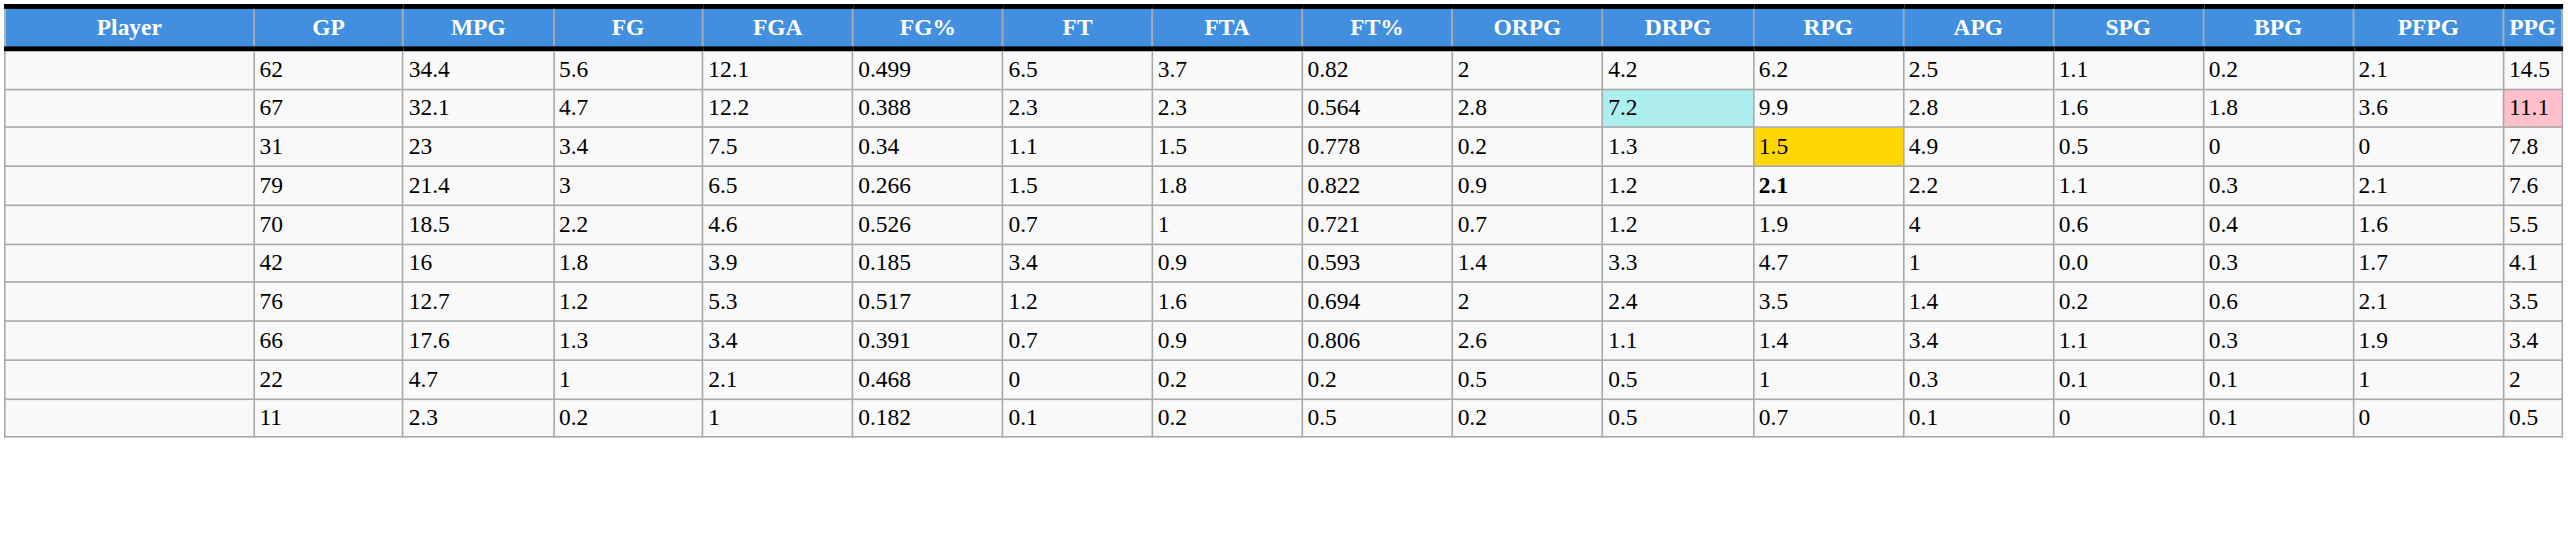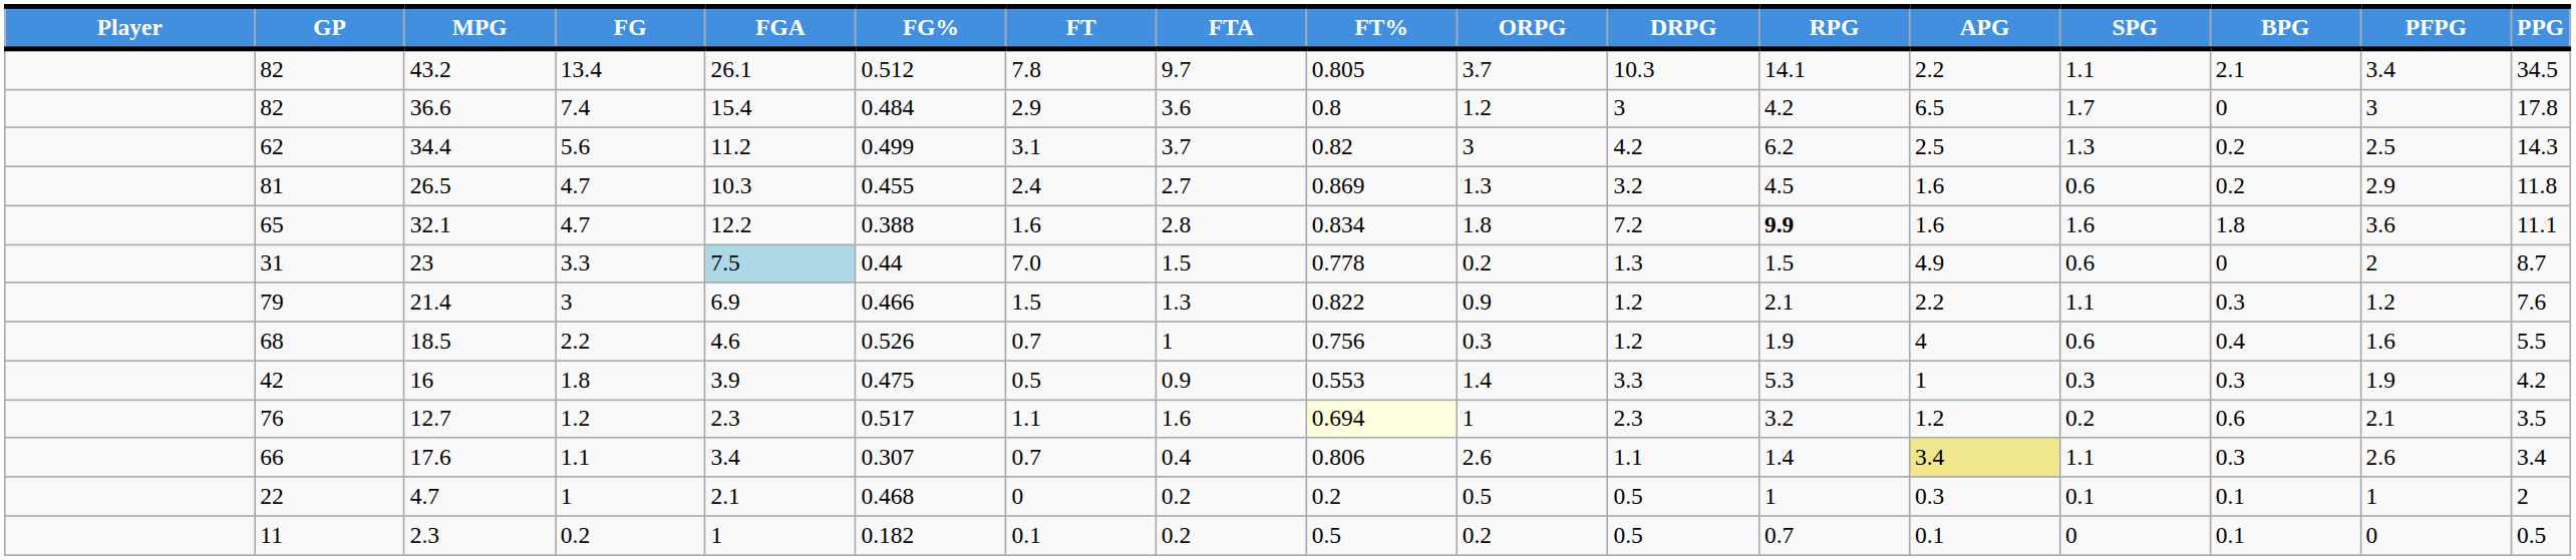 <table class="wikitable sortable" style="font-size: 90%">
 <tr>
 <th style="background: #428FDF; color:#FFFFFF; border-top:#000000 3px solid; border-bottom:#000000 3px solid;"  width="10%">Player</th>
 <th style="background: #428FDF; color:#FFFFFF; border-top:#000000 3px solid; border-bottom:#000000 3px solid;" width="6%">GP</th>
 <th style="background: #428FDF; color:#FFFFFF; border-top:#000000 3px solid; border-bottom:#000000 3px solid;" width="6%">MPG</th>
 <th style="background: #428FDF; color:#FFFFFF; border-top:#000000 3px solid; border-bottom:#000000 3px solid;" width="6%">FG</th>
 <th style="background: #428FDF; color:#FFFFFF; border-top:#000000 3px solid; border-bottom:#000000 3px solid;" width="6%">FGA</th>
 <th style="background: #428FDF; color:#FFFFFF; border-top:#000000 3px solid; border-bottom:#000000 3px solid;" width="6%">FG%</th>
 <th style="background: #428FDF; color:#FFFFFF; border-top:#000000 3px solid; border-bottom:#000000 3px solid;" width="6%">FT</th>
 <th style="background: #428FDF; color:#FFFFFF; border-top:#000000 3px solid; border-bottom:#000000 3px solid;" width="6%">FTA</th>
 <th style="background: #428FDF; color:#FFFFFF; border-top:#000000 3px solid; border-bottom:#000000 3px solid;" width="6%">FT%</th>
 <th style="background: #428FDF; color:#FFFFFF; border-top:#000000 3px solid; border-bottom:#000000 3px solid;" width="6%">ORPG</th>
 <th style="background: #428FDF; color:#FFFFFF; border-top:#000000 3px solid; border-bottom:#000000 3px solid;" width="6%">DRPG</th>
 <th style="background: #428FDF; color:#FFFFFF; border-top:#000000 3px solid; border-bottom:#000000 3px solid;" width="6%">RPG</th>
 <th style="background: #428FDF; color:#FFFFFF; border-top:#000000 3px solid; border-bottom:#000000 3px solid;" width="6%">APG</th>
 <th style="background: #428FDF; color:#FFFFFF; border-top:#000000 3px solid; border-bottom:#000000 3px solid;" width="6%">SPG</th>
 <th style="background: #428FDF; color:#FFFFFF; border-top:#000000 3px solid; border-bottom:#000000 3px solid;" width="6%">BPG</th>
 <th style="background: #428FDF; color:#FFFFFF; border-top:#000000 3px solid; border-bottom:#000000 3px solid;" width="6%">PFPG</th>
 <th style="background: #428FDF; color:#FFFFFF; border-top:#000000 3px solid; border-bottom:#000000 3px solid;" width="6%">PPG</th>
 </tr>
 <tr>
 <td></td>
+<td>82</td>
+<td>43.2</td>
+<td>13.4</td>
+<td>26.1</td>
+<td>0.512</td>
+<td>7.8</td>
+<td>9.7</td>
+<td>0.805</td>
+<td>3.7</td>
+<td>10.3</td>
+<td>14.1</td>
+<td>2.2</td>
+<td>1.1</td>
+<td>2.1</td>
+<td>3.4</td>
+<td>34.5</td>
+</tr>
+<tr>
+<td></td>
+<td>82</td>
+<td>36.6</td>
+<td>7.4</td>
+<td>15.4</td>
+<td>0.484</td>
+<td>2.9</td>
+<td>3.6</td>
+<td>0.8</td>
+<td>1.2</td>
+<td>3</td>
+<td>4.2</td>
+<td>6.5</td>
+<td>1.7</td>
+<td>0</td>
+<td>3</td>
+<td>17.8</td>
+</tr>
+<tr>
+<td></td>
 <td>62</td>
 <td>34.4</td>
 <td>5.6</td>
-<td>12.1</td>
+<td>11.2</td>
 <td>0.499</td>
-<td>6.5</td>
+<td>3.1</td>
 <td>3.7</td>
 <td>0.82</td>
-<td>2</td>
+<td>3</td>
 <td>4.2</td>
 <td>6.2</td>
 <td>2.5</td>
-<td>1.1</td>
+<td>1.3</td>
 <td>0.2</td>
-<td>2.1</td>
-<td>14.5</td>
+<td>2.5</td>
+<td>14.3</td>
 </tr>
 <tr>
 <td></td>
-<td>67</td>
+<td>81</td>
+<td>26.5</td>
+<td>4.7</td>
+<td>10.3</td>
+<td>0.455</td>
+<td>2.4</td>
+<td>2.7</td>
+<td>0.869</td>
+<td>1.3</td>
+<td>3.2</td>
+<td>4.5</td>
+<td>1.6</td>
+<td>0.6</td>
+<td>0.2</td>
+<td>2.9</td>
+<td>11.8</td>
+</tr>
+<tr>
+<td></td>
+<td>65</td>
 <td>32.1</td>
 <td>4.7</td>
 <td>12.2</td>
 <td>0.388</td>
-<td>2.3</td>
-<td>2.3</td>
-<td>0.564</td>
+<td>1.6</td>
 <td>2.8</td>
-<td style="background: paleturquoise;">7.2</td>
-<td>9.9</td>
-<td>2.8</td>
+<td>0.834</td>
+<td>1.8</td>
+<td>7.2</td>
+<td><strong>9.9</strong></td>
+<td>1.6</td>
 <td>1.6</td>
 <td>1.8</td>
 <td>3.6</td>
-<td style="background: pink;">11.1</td>
+<td>11.1</td>
 </tr>
 <tr>
 <td></td>
 <td>31</td>
 <td>23</td>
-<td>3.4</td>
-<td>7.5</td>
-<td>0.34</td>
-<td>1.1</td>
+<td>3.3</td>
+<td style="background: lightblue;">7.5</td>
+<td>0.44</td>
+<td>7.0</td>
 <td>1.5</td>
 <td>0.778</td>
 <td>0.2</td>
 <td>1.3</td>
-<td style="background: gold;">1.5</td>
+<td>1.5</td>
 <td>4.9</td>
-<td>0.5</td>
+<td>0.6</td>
 <td>0</td>
-<td>0</td>
-<td>7.8</td>
+<td>2</td>
+<td>8.7</td>
 </tr>
 <tr>
 <td></td>
 <td>79</td>
 <td>21.4</td>
 <td>3</td>
-<td>6.5</td>
-<td>0.266</td>
+<td>6.9</td>
+<td>0.466</td>
 <td>1.5</td>
-<td>1.8</td>
+<td>1.3</td>
 <td>0.822</td>
 <td>0.9</td>
 <td>1.2</td>
-<td><strong>2.1</strong></td>
+<td>2.1</td>
 <td>2.2</td>
 <td>1.1</td>
 <td>0.3</td>
-<td>2.1</td>
+<td>1.2</td>
 <td>7.6</td>
 </tr>
 <tr>
 <td></td>
-<td>70</td>
+<td>68</td>
 <td>18.5</td>
 <td>2.2</td>
 <td>4.6</td>
 <td>0.526</td>
 <td>0.7</td>
 <td>1</td>
-<td>0.721</td>
-<td>0.7</td>
+<td>0.756</td>
+<td>0.3</td>
 <td>1.2</td>
 <td>1.9</td>
 <td>4</td>
 <td>0.6</td>
 <td>0.4</td>
 <td>1.6</td>
 <td>5.5</td>
 </tr>
 <tr>
 <td></td>
 <td>42</td>
 <td>16</td>
 <td>1.8</td>
 <td>3.9</td>
-<td>0.185</td>
-<td>3.4</td>
+<td>0.475</td>
+<td>0.5</td>
 <td>0.9</td>
-<td>0.593</td>
+<td>0.553</td>
 <td>1.4</td>
 <td>3.3</td>
-<td>4.7</td>
+<td>5.3</td>
 <td>1</td>
-<td>0.0</td>
 <td>0.3</td>
-<td>1.7</td>
-<td>4.1</td>
+<td>0.3</td>
+<td>1.9</td>
+<td>4.2</td>
 </tr>
 <tr>
 <td></td>
 <td>76</td>
 <td>12.7</td>
 <td>1.2</td>
-<td>5.3</td>
+<td>2.3</td>
 <td>0.517</td>
+<td>1.1</td>
+<td>1.6</td>
+<td style="background: lightyellow;">0.694</td>
+<td>1</td>
+<td>2.3</td>
+<td>3.2</td>
 <td>1.2</td>
-<td>1.6</td>
-<td>0.694</td>
-<td>2</td>
-<td>2.4</td>
-<td>3.5</td>
-<td>1.4</td>
 <td>0.2</td>
 <td>0.6</td>
 <td>2.1</td>
 <td>3.5</td>
 </tr>
 <tr>
 <td></td>
 <td>66</td>
 <td>17.6</td>
-<td>1.3</td>
+<td>1.1</td>
 <td>3.4</td>
-<td>0.391</td>
+<td>0.307</td>
 <td>0.7</td>
-<td>0.9</td>
+<td>0.4</td>
 <td>0.806</td>
 <td>2.6</td>
 <td>1.1</td>
 <td>1.4</td>
-<td>3.4</td>
+<td style="background: khaki;">3.4</td>
 <td>1.1</td>
 <td>0.3</td>
-<td>1.9</td>
+<td>2.6</td>
 <td>3.4</td>
 </tr>
 <tr>
 <td></td>
 <td>22</td>
 <td>4.7</td>
 <td>1</td>
 <td>2.1</td>
 <td>0.468</td>
 <td>0</td>
 <td>0.2</td>
 <td>0.2</td>
 <td>0.5</td>
 <td>0.5</td>
 <td>1</td>
 <td>0.3</td>
 <td>0.1</td>
 <td>0.1</td>
 <td>1</td>
 <td>2</td>
 </tr>
 <tr>
 <td></td>
 <td>11</td>
 <td>2.3</td>
 <td>0.2</td>
 <td>1</td>
 <td>0.182</td>
 <td>0.1</td>
 <td>0.2</td>
 <td>0.5</td>
 <td>0.2</td>
 <td>0.5</td>
 <td>0.7</td>
 <td>0.1</td>
 <td>0</td>
 <td>0.1</td>
 <td>0</td>
 <td>0.5</td>
 </tr>
 </table>
